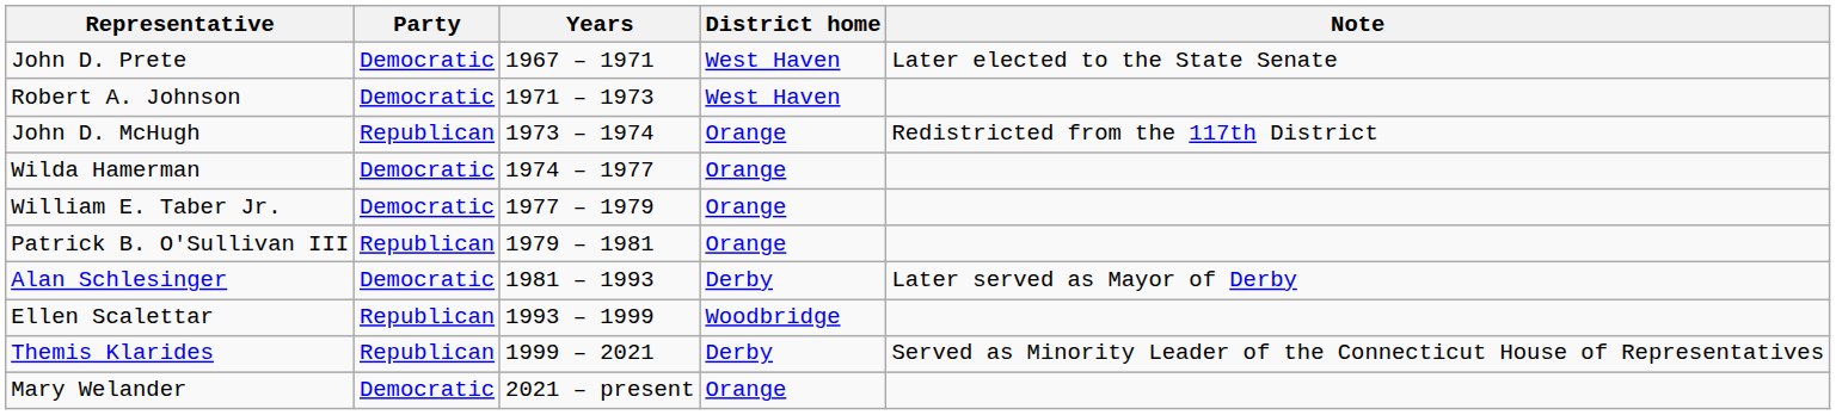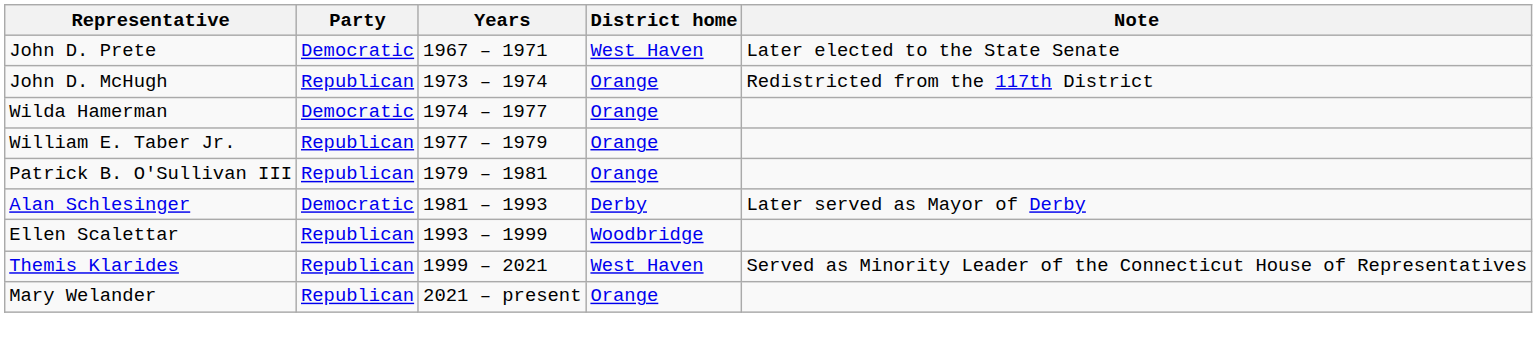 <table class=wikitable>
 <tr valign=bottom>
 <th>Representative</th>
 <th>Party</th>
 <th>Years</th>
 <th>District home</th>
 <th>Note</th>
 </tr>
 <tr>
 <td>John D. Prete</td>
 <td><a href='#'>Democratic</a></td>
 <td>1967 – 1971</td>
 <td><a href='#'>West Haven</a></td>
 <td>Later elected to the State Senate</td>
-</tr>
-<tr>
-<td>Robert A. Johnson</td>
-<td><a href='#'>Democratic</a></td>
-<td>1971 – 1973</td>
-<td><a href='#'>West Haven</a></td>
-<td></td>
 </tr>
 <tr>
 <td>John D. McHugh</td>
 <td><a href='#'>Republican</a></td>
 <td>1973 – 1974</td>
 <td><a href='#'>Orange</a></td>
 <td>Redistricted from the <a href='#'>117th</a> District</td>
 </tr>
 <tr>
 <td>Wilda Hamerman</td>
 <td><a href='#'>Democratic</a></td>
 <td>1974 – 1977</td>
 <td><a href='#'>Orange</a></td>
 <td></td>
 </tr>
 <tr>
 <td>William E. Taber Jr.</td>
-<td><a href='#'>Democratic</a></td>
+<td><a href='#'>Republican</a></td>
 <td>1977 – 1979</td>
 <td><a href='#'>Orange</a></td>
 <td></td>
 </tr>
 <tr>
 <td>Patrick B. O'Sullivan III</td>
 <td><a href='#'>Republican</a></td>
 <td>1979 – 1981</td>
 <td><a href='#'>Orange</a></td>
 <td></td>
 </tr>
 <tr>
 <td><a href='#'>Alan Schlesinger</a></td>
 <td><a href='#'>Democratic</a></td>
 <td>1981 – 1993</td>
 <td><a href='#'>Derby</a></td>
 <td>Later served as Mayor of <a href='#'>Derby</a></td>
 </tr>
 <tr>
 <td>Ellen Scalettar</td>
 <td><a href='#'>Republican</a></td>
 <td>1993 – 1999</td>
 <td><a href='#'>Woodbridge</a></td>
 <td></td>
 </tr>
 <tr>
 <td><a href='#'>Themis Klarides</a></td>
 <td><a href='#'>Republican</a></td>
 <td>1999 – 2021</td>
-<td><a href='#'>Derby</a></td>
+<td><a href='#'>West Haven</a></td>
 <td>Served as Minority Leader of the Connecticut House of Representatives</td>
 </tr>
 <tr>
 <td>Mary Welander</td>
-<td><a href='#'>Democratic</a></td>
+<td><a href='#'>Republican</a></td>
 <td>2021 – present</td>
 <td><a href='#'>Orange</a></td>
 <td></td>
 </tr>
 </table>
